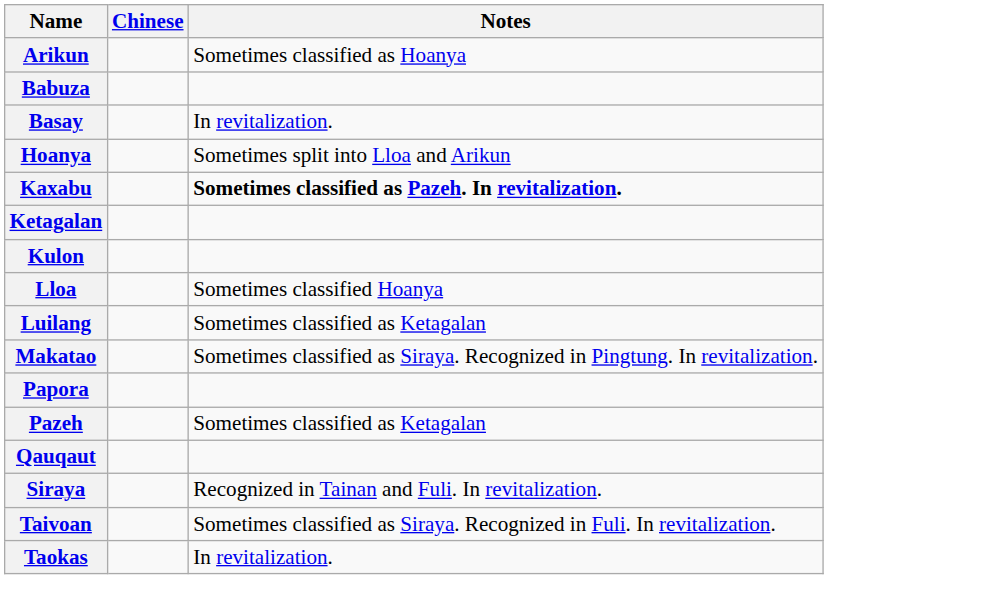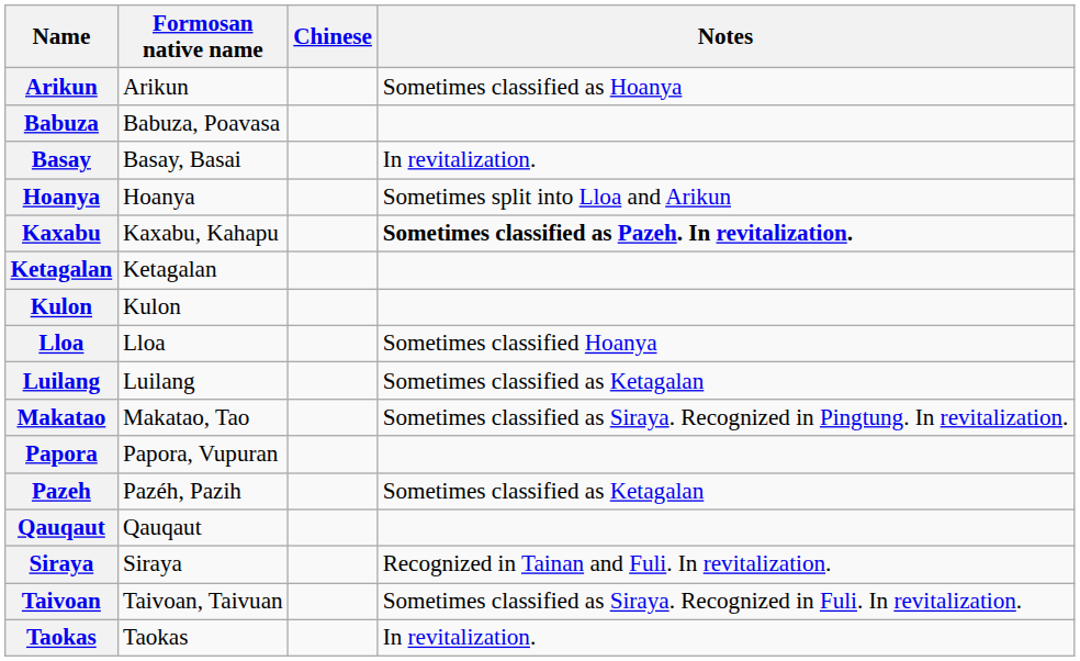 <table class=wikitable>
 <tr>
 <th>Name</th>
+<th><a href='#'>Formosan</a><br>native name</th>
 <th><a href='#'>Chinese</a></th>
 <th>Notes</th>
 </tr>
 <tr>
 <th><a href='#'>Arikun</a></th>
+<td>Arikun</td>
 <td></td>
 <td>Sometimes classified as <a href='#'>Hoanya</a></td>
 </tr>
 <tr>
 <th><a href='#'>Babuza</a></th>
+<td>Babuza, Poavasa</td>
 <td></td>
 <td></td>
 </tr>
 <tr>
 <th><a href='#'>Basay</a></th>
+<td>Basay, Basai</td>
 <td></td>
 <td>In <a href='#'>revitalization</a>.</td>
 </tr>
 <tr>
 <th><a href='#'>Hoanya</a></th>
+<td>Hoanya</td>
 <td></td>
 <td>Sometimes split into <a href='#'>Lloa</a> and <a href='#'>Arikun</a></td>
 </tr>
 <tr>
 <th><a href='#'>Kaxabu</a></th>
+<td>Kaxabu, Kahapu</td>
 <td></td>
 <td><strong>Sometimes classified as <a href='#'>Pazeh</a>. In <a href='#'>revitalization</a>.</strong></td>
 </tr>
 <tr>
 <th><a href='#'>Ketagalan</a></th>
+<td>Ketagalan</td>
 <td></td>
 <td></td>
 </tr>
 <tr>
 <th><a href='#'>Kulon</a></th>
+<td>Kulon</td>
 <td></td>
 <td></td>
 </tr>
 <tr>
 <th><a href='#'>Lloa</a></th>
+<td>Lloa</td>
 <td></td>
 <td>Sometimes classified <a href='#'>Hoanya</a></td>
 </tr>
 <tr>
 <th><a href='#'>Luilang</a></th>
+<td>Luilang</td>
 <td></td>
 <td>Sometimes classified as <a href='#'>Ketagalan</a></td>
 </tr>
 <tr>
 <th><a href='#'>Makatao</a></th>
+<td>Makatao, Tao</td>
 <td></td>
 <td>Sometimes classified as <a href='#'>Siraya</a>. Recognized in <a href='#'>Pingtung</a>. In <a href='#'>revitalization</a>.</td>
 </tr>
 <tr>
 <th><a href='#'>Papora</a></th>
+<td>Papora, Vupuran</td>
 <td></td>
 <td></td>
 </tr>
 <tr>
 <th><a href='#'>Pazeh</a></th>
+<td>Pazéh, Pazih</td>
 <td></td>
 <td>Sometimes classified as <a href='#'>Ketagalan</a></td>
 </tr>
 <tr>
 <th><a href='#'>Qauqaut</a></th>
+<td>Qauqaut</td>
 <td></td>
 <td></td>
 </tr>
 <tr>
 <th><a href='#'>Siraya</a></th>
+<td>Siraya</td>
 <td></td>
 <td>Recognized in <a href='#'>Tainan</a> and <a href='#'>Fuli</a>. In <a href='#'>revitalization</a>.</td>
 </tr>
 <tr>
 <th><a href='#'>Taivoan</a></th>
+<td>Taivoan, Taivuan</td>
 <td></td>
 <td>Sometimes classified as <a href='#'>Siraya</a>. Recognized in <a href='#'>Fuli</a>. In <a href='#'>revitalization</a>.</td>
 </tr>
 <tr>
 <th><a href='#'>Taokas</a></th>
+<td>Taokas</td>
 <td></td>
 <td>In <a href='#'>revitalization</a>.</td>
 </tr>
 </table>
